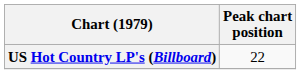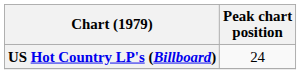 <table class="wikitable plainrowheaders" style="text-align:center">
 <tr>
 <th scope="col">Chart (1979)</th>
 <th scope="col">Peak chart<br>position</th>
 </tr>
 <tr>
 <th scope = "row">US <a href='#'>Hot Country LP's</a> (<em><a href='#'>Billboard</a></em>)</th>
-<td>22</td>
+<td>24</td>
 </tr>
 <tr>
 </tr>
 </table>
